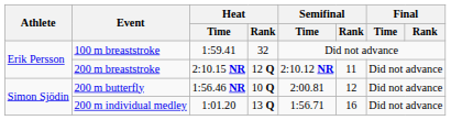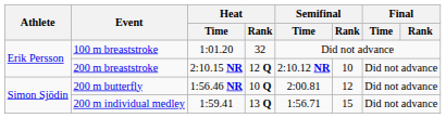 <table class=wikitable style="font-size:90%">
 <tr>
 <th rowspan="2">Athlete</th>
 <th rowspan="2">Event</th>
 <th colspan="2">Heat</th>
 <th colspan="2">Semifinal</th>
 <th colspan="2">Final</th>
 </tr>
 <tr style="font-size:95%">
 <th>Time</th>
 <th>Rank</th>
 <th>Time</th>
 <th>Rank</th>
 <th>Time</th>
 <th>Rank</th>
 </tr>
 <tr align=center>
 <td align=left rowspan=2><a href='#'>Erik Persson</a></td>
 <td align=left><a href='#'>100 m breaststroke</a></td>
-<td>1:59.41</td>
+<td>1:01.20</td>
 <td>32</td>
 <td colspan=4>Did not advance</td>
 </tr>
 <tr align=center>
 <td align=left><a href='#'>200 m breaststroke</a></td>
 <td>2:10.15 <strong><a href='#'>NR</a></strong></td>
 <td>12 <strong>Q</strong></td>
 <td>2:10.12 <strong><a href='#'>NR</a></strong></td>
-<td>11</td>
+<td>10</td>
 <td colspan=2>Did not advance</td>
 </tr>
 <tr align=center>
 <td align=left rowspan=2><a href='#'>Simon Sjödin</a></td>
 <td align=left><a href='#'>200 m butterfly</a></td>
 <td>1:56.46 <strong><a href='#'>NR</a></strong></td>
 <td>10 <strong>Q</strong></td>
 <td>2:00.81</td>
 <td>12</td>
 <td colspan=2>Did not advance</td>
 </tr>
 <tr align=center>
 <td align=left><a href='#'>200 m individual medley</a></td>
-<td>1:01.20</td>
+<td>1:59.41</td>
 <td>13 <strong>Q</strong></td>
 <td>1:56.71</td>
-<td>16</td>
+<td>15</td>
 <td colspan=2>Did not advance</td>
 </tr>
 </table>
